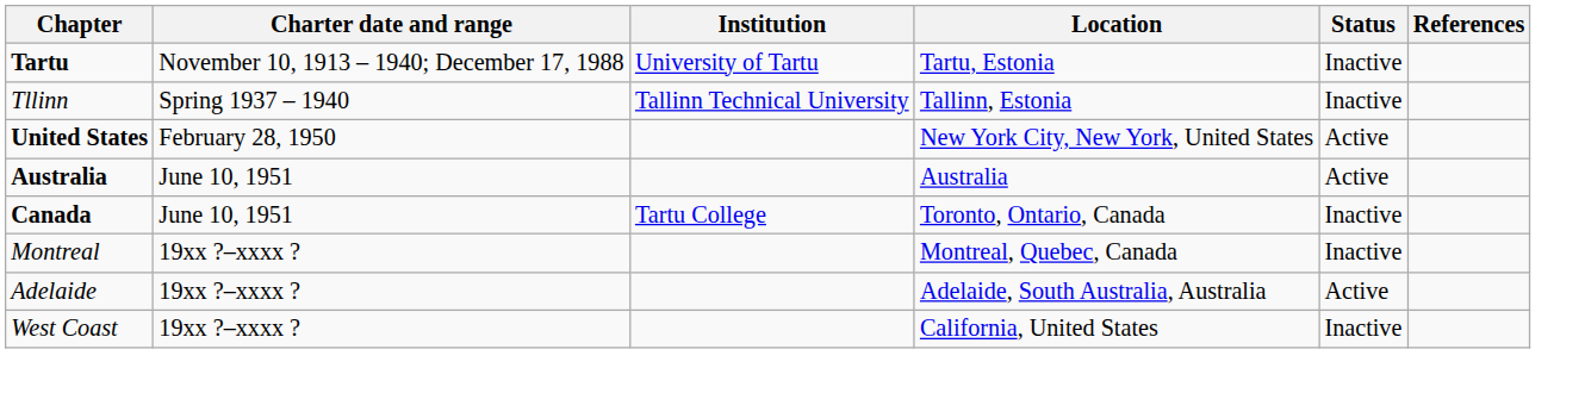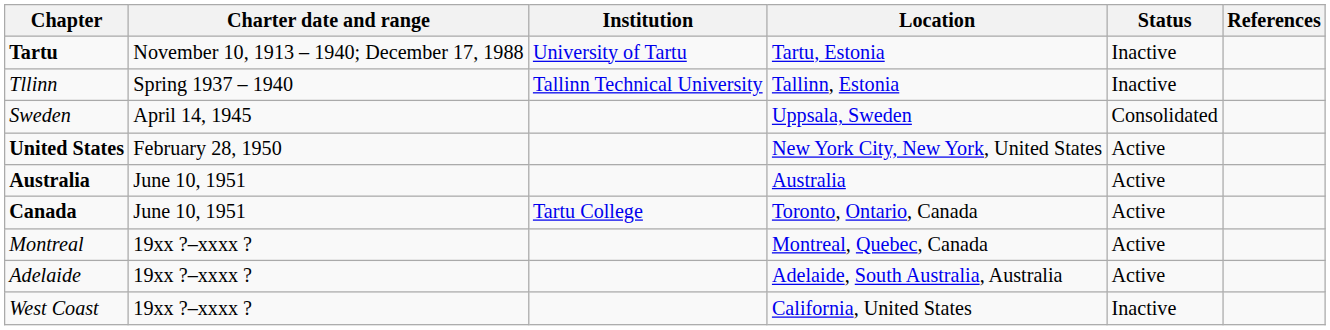 <table class="wikitable sortable">
 <tr>
 <th>Chapter</th>
 <th>Charter date and range</th>
 <th>Institution</th>
 <th>Location</th>
 <th>Status</th>
 <th>References</th>
 </tr>
 <tr>
 <td><strong>Tartu</strong></td>
 <td>November 10, 1913 – 1940;  December 17, 1988</td>
 <td><a href='#'>University of Tartu</a></td>
 <td><a href='#'>Tartu, Estonia</a></td>
 <td>Inactive</td>
 <td></td>
 </tr>
 <tr>
 <td><em>Tllinn</em></td>
 <td>Spring 1937 – 1940</td>
 <td><a href='#'>Tallinn Technical University</a></td>
 <td><a href='#'>Tallinn</a>, <a href='#'>Estonia</a></td>
 <td>Inactive</td>
 <td></td>
 </tr>
 <tr>
+<td><em>Sweden</em></td>
+<td>April 14, 1945</td>
+<td></td>
+<td><a href='#'>Uppsala, Sweden</a></td>
+<td>Consolidated</td>
+<td></td>
+</tr>
+<tr>
 <td><strong>United States</strong></td>
 <td>February 28, 1950</td>
 <td></td>
 <td><a href='#'>New York City, New York</a>, United States</td>
 <td>Active</td>
 <td></td>
 </tr>
 <tr>
 <td><strong>Australia</strong></td>
 <td>June 10, 1951</td>
 <td></td>
 <td><a href='#'>Australia</a></td>
 <td>Active</td>
 <td></td>
 </tr>
 <tr>
 <td><strong>Canada</strong></td>
 <td>June 10, 1951</td>
 <td><a href='#'>Tartu College</a></td>
 <td><a href='#'>Toronto</a>, <a href='#'>Ontario</a>, Canada</td>
-<td>Inactive</td>
+<td>Active</td>
 <td></td>
 </tr>
 <tr>
 <td><em>Montreal</em></td>
 <td>19xx ?–xxxx ?</td>
 <td></td>
 <td><a href='#'>Montreal</a>, <a href='#'>Quebec</a>, Canada</td>
-<td>Inactive</td>
+<td>Active</td>
 <td></td>
 </tr>
 <tr>
 <td><em>Adelaide</em></td>
 <td>19xx ?–xxxx ?</td>
 <td></td>
 <td><a href='#'>Adelaide</a>, <a href='#'>South Australia</a>, Australia</td>
 <td>Active</td>
 <td></td>
 </tr>
 <tr>
 <td><em>West Coast</em></td>
 <td>19xx ?–xxxx ?</td>
 <td></td>
 <td><a href='#'>California</a>, United States</td>
 <td>Inactive</td>
 <td></td>
 </tr>
 </table>
